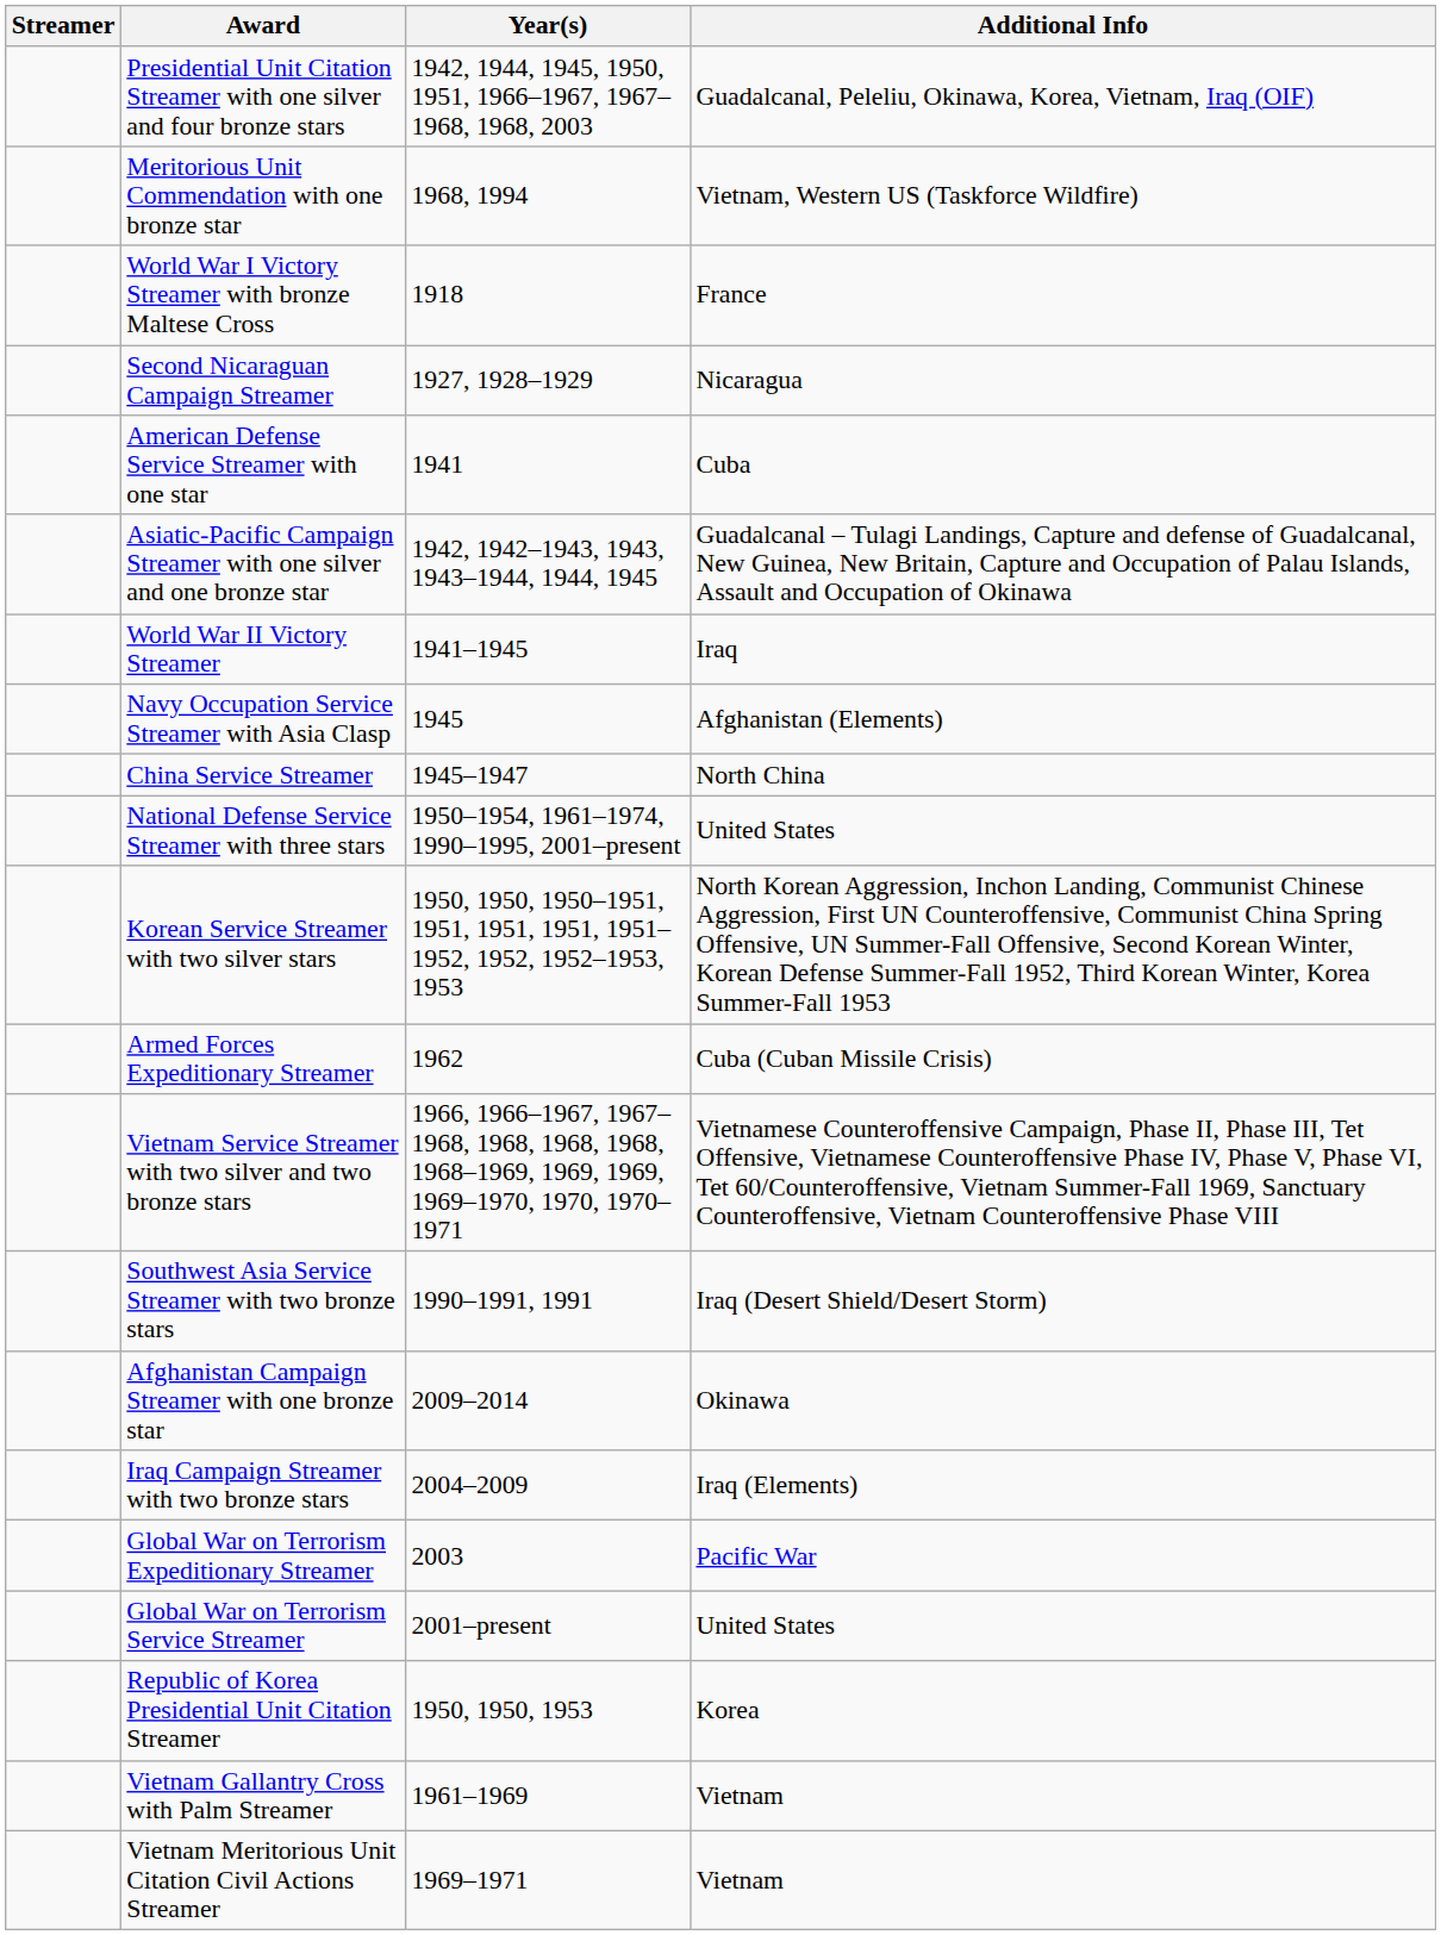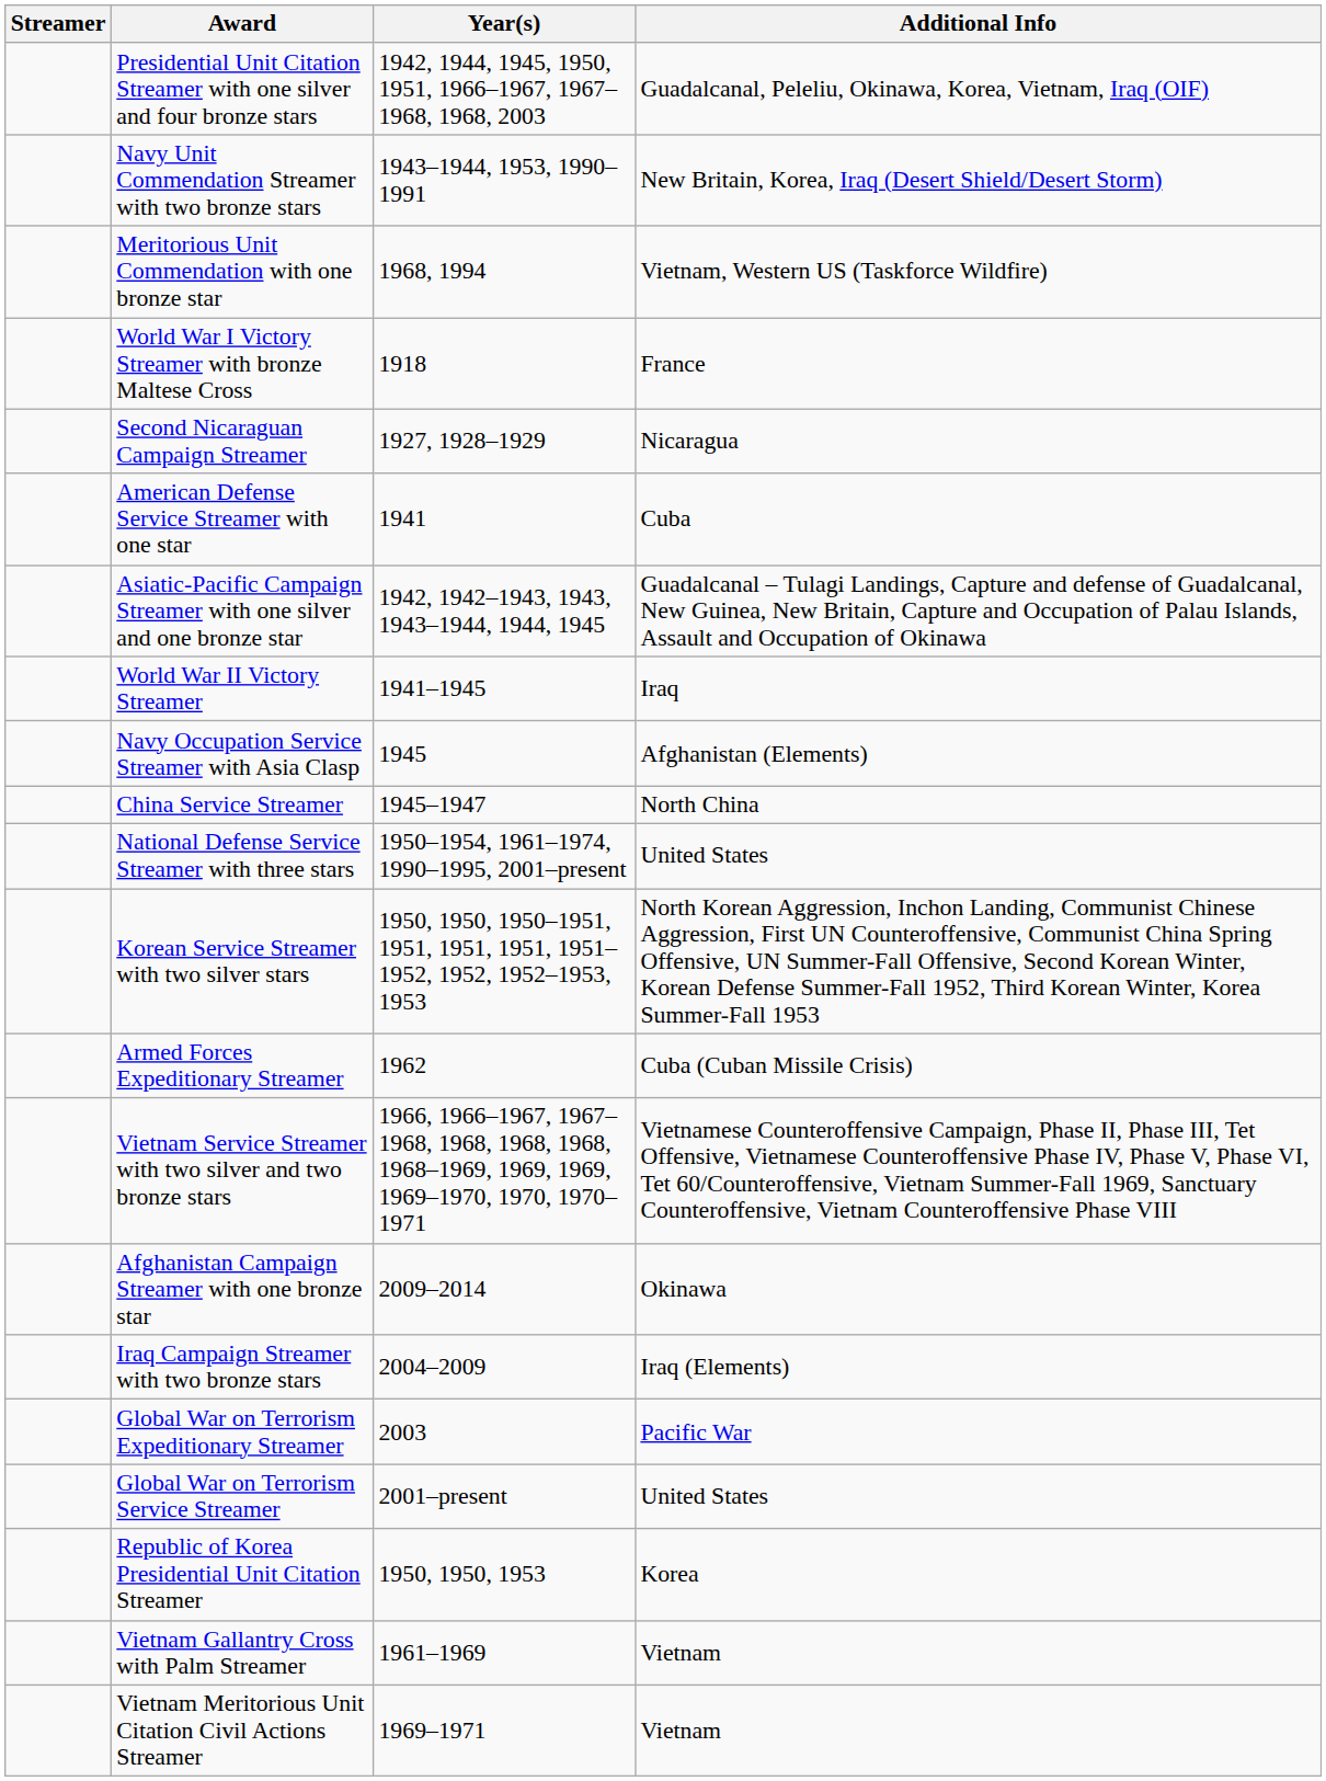 <table class="wikitable" style="margin:auto;">
 <tr>
 <th>Streamer</th>
 <th>Award</th>
 <th>Year(s)</th>
 <th>Additional Info</th>
 </tr>
 <tr>
 <td></td>
 <td><a href='#'>Presidential Unit Citation Streamer</a> with one silver and four bronze stars</td>
 <td>1942, 1944, 1945, 1950, 1951, 1966–1967, 1967–1968, 1968, 2003</td>
 <td>Guadalcanal, Peleliu, Okinawa, Korea, Vietnam, <a href='#'>Iraq (OIF)</a></td>
+</tr>
+<tr>
+<td></td>
+<td><a href='#'>Navy Unit Commendation</a> Streamer with two bronze stars</td>
+<td>1943–1944, 1953, 1990–1991</td>
+<td>New Britain, Korea, <a href='#'>Iraq (Desert Shield/Desert Storm)</a></td>
 </tr>
 <tr>
 <td></td>
 <td><a href='#'>Meritorious Unit Commendation</a> with one bronze star</td>
 <td>1968, 1994</td>
 <td>Vietnam, Western US (Taskforce Wildfire)</td>
 </tr>
 <tr>
 <td></td>
 <td><a href='#'>World War I Victory Streamer</a> with bronze Maltese Cross</td>
 <td>1918</td>
 <td>France</td>
 </tr>
 <tr>
 <td></td>
 <td><a href='#'>Second Nicaraguan Campaign Streamer</a></td>
 <td>1927, 1928–1929</td>
 <td>Nicaragua</td>
 </tr>
 <tr>
 <td></td>
 <td><a href='#'>American Defense Service Streamer</a> with one star</td>
 <td>1941</td>
 <td>Cuba</td>
 </tr>
 <tr>
 <td></td>
 <td><a href='#'>Asiatic-Pacific Campaign Streamer</a> with one silver and one bronze star</td>
 <td>1942, 1942–1943, 1943, 1943–1944, 1944, 1945</td>
 <td>Guadalcanal – Tulagi Landings, Capture and defense of Guadalcanal, New Guinea, New Britain, Capture and Occupation of Palau Islands, Assault and Occupation of Okinawa</td>
 </tr>
 <tr>
 <td></td>
 <td><a href='#'>World War II Victory Streamer</a></td>
 <td>1941–1945</td>
 <td>Iraq</td>
 </tr>
 <tr>
 <td></td>
 <td><a href='#'>Navy Occupation Service Streamer</a> with Asia Clasp</td>
 <td>1945</td>
 <td>Afghanistan (Elements)</td>
 </tr>
 <tr>
 <td></td>
 <td><a href='#'>China Service Streamer</a></td>
 <td>1945–1947</td>
 <td>North China</td>
 </tr>
 <tr>
 <td></td>
 <td><a href='#'>National Defense Service Streamer</a> with three stars</td>
 <td>1950–1954, 1961–1974, 1990–1995, 2001–present</td>
 <td>United States</td>
 </tr>
 <tr>
 <td></td>
 <td><a href='#'>Korean Service Streamer</a> with two silver stars</td>
 <td>1950, 1950, 1950–1951, 1951, 1951, 1951, 1951–1952, 1952, 1952–1953, 1953</td>
 <td>North Korean Aggression, Inchon Landing, Communist Chinese Aggression, First UN Counteroffensive, Communist China Spring Offensive, UN Summer-Fall Offensive, Second Korean Winter, Korean Defense Summer-Fall 1952, Third Korean Winter, Korea Summer-Fall 1953</td>
 </tr>
 <tr>
 <td></td>
 <td><a href='#'>Armed Forces Expeditionary Streamer</a></td>
 <td>1962</td>
 <td>Cuba (Cuban Missile Crisis)</td>
 </tr>
 <tr>
 <td></td>
 <td><a href='#'>Vietnam Service Streamer</a> with two silver and two bronze stars</td>
 <td>1966, 1966–1967, 1967–1968, 1968, 1968, 1968, 1968–1969, 1969, 1969, 1969–1970, 1970, 1970–1971</td>
 <td>Vietnamese Counteroffensive Campaign, Phase II, Phase III, Tet Offensive, Vietnamese Counteroffensive Phase IV, Phase V, Phase VI, Tet 60/Counteroffensive, Vietnam Summer-Fall 1969, Sanctuary Counteroffensive, Vietnam Counteroffensive Phase VIII</td>
 </tr>
 <tr>
 <td></td>
-<td><a href='#'>Southwest Asia Service Streamer</a> with two bronze stars</td>
-<td>1990–1991, 1991</td>
-<td>Iraq (Desert Shield/Desert Storm)</td>
-</tr>
-<tr>
-<td></td>
 <td><a href='#'>Afghanistan Campaign Streamer</a> with one bronze star</td>
 <td>2009–2014</td>
 <td>Okinawa</td>
 </tr>
 <tr>
 <td></td>
 <td><a href='#'>Iraq Campaign Streamer</a> with two bronze stars</td>
 <td>2004–2009</td>
 <td>Iraq (Elements)</td>
 </tr>
 <tr>
 <td></td>
 <td><a href='#'>Global War on Terrorism Expeditionary Streamer</a></td>
 <td>2003</td>
 <td><a href='#'>Pacific War</a></td>
 </tr>
 <tr>
 <td></td>
 <td><a href='#'>Global War on Terrorism Service Streamer</a></td>
 <td>2001–present</td>
 <td>United States</td>
 </tr>
 <tr>
 <td></td>
 <td><a href='#'>Republic of Korea Presidential Unit Citation</a> Streamer</td>
 <td>1950, 1950, 1953</td>
 <td>Korea</td>
 </tr>
 <tr>
 <td></td>
 <td><a href='#'>Vietnam Gallantry Cross</a> with Palm Streamer</td>
 <td>1961–1969</td>
 <td>Vietnam</td>
 </tr>
 <tr>
 <td></td>
 <td>Vietnam Meritorious Unit Citation Civil Actions Streamer</td>
 <td>1969–1971</td>
 <td>Vietnam</td>
 </tr>
 </table>
